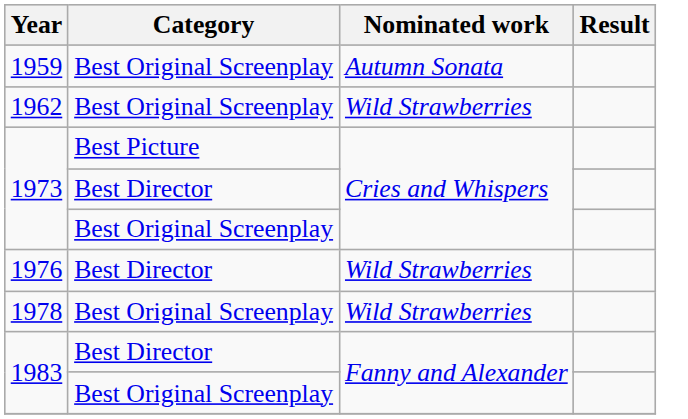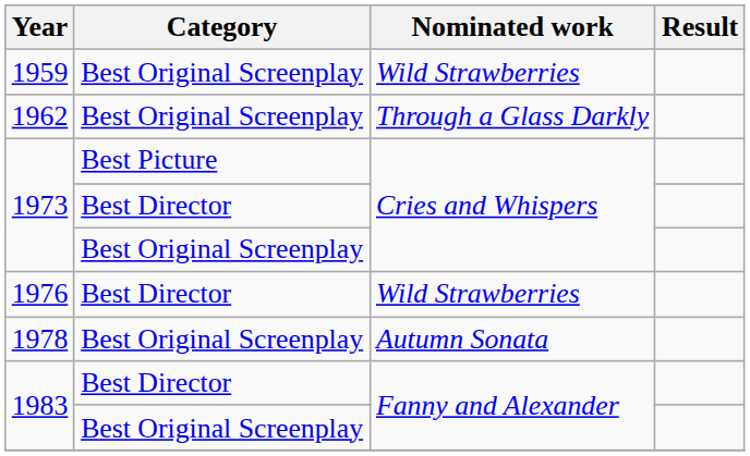 <table class="wikitable sortable">
 <tr>
 <th>Year</th>
 <th>Category</th>
 <th>Nominated work</th>
 <th>Result</th>
 </tr>
 <tr>
 <td><a href='#'>1959</a></td>
 <td><a href='#'>Best Original Screenplay</a></td>
-<td><em><a href='#'>Autumn Sonata</a></em></td>
+<td><em><a href='#'>Wild Strawberries</a></em></td>
 <td></td>
 </tr>
 <tr>
 <td><a href='#'>1962</a></td>
 <td><a href='#'>Best Original Screenplay</a></td>
-<td><em><a href='#'>Wild Strawberries</a></em></td>
+<td><em><a href='#'>Through a Glass Darkly</a></em></td>
 <td></td>
 </tr>
 <tr>
 <td rowspan="3"><a href='#'>1973</a></td>
 <td><a href='#'>Best Picture</a></td>
 <td rowspan="3"><em><a href='#'>Cries and Whispers</a></em></td>
 <td></td>
 </tr>
 <tr>
 <td><a href='#'>Best Director</a></td>
 <td></td>
 </tr>
 <tr>
 <td><a href='#'>Best Original Screenplay</a></td>
 <td></td>
 </tr>
 <tr>
 <td><a href='#'>1976</a></td>
 <td><a href='#'>Best Director</a></td>
 <td><em><a href='#'>Wild Strawberries</a></em></td>
 <td></td>
 </tr>
 <tr>
 <td><a href='#'>1978</a></td>
 <td><a href='#'>Best Original Screenplay</a></td>
-<td><em><a href='#'>Wild Strawberries</a></em></td>
+<td><em><a href='#'>Autumn Sonata</a></em></td>
 <td></td>
 </tr>
 <tr>
 <td rowspan="2"><a href='#'>1983</a></td>
 <td><a href='#'>Best Director</a></td>
 <td rowspan="2"><em><a href='#'>Fanny and Alexander</a></em></td>
 <td></td>
 </tr>
 <tr>
 <td><a href='#'>Best Original Screenplay</a></td>
 <td></td>
 </tr>
 <tr>
 </tr>
 </table>
